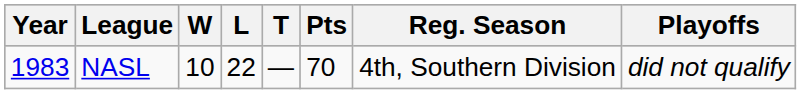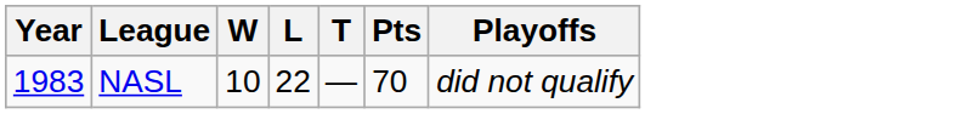 <table class="wikitable">
 <tr>
 <th>Year</th>
 <th>League</th>
 <th>W</th>
 <th>L</th>
 <th>T</th>
 <th>Pts</th>
-<th>Reg. Season</th>
 <th>Playoffs</th>
 </tr>
 <tr>
 <td><a href='#'>1983</a></td>
 <td><a href='#'>NASL</a></td>
 <td>10</td>
 <td>22</td>
 <td>—</td>
 <td>70</td>
-<td>4th, Southern Division</td>
 <td><em>did not qualify</em></td>
 </tr>
 </table>
